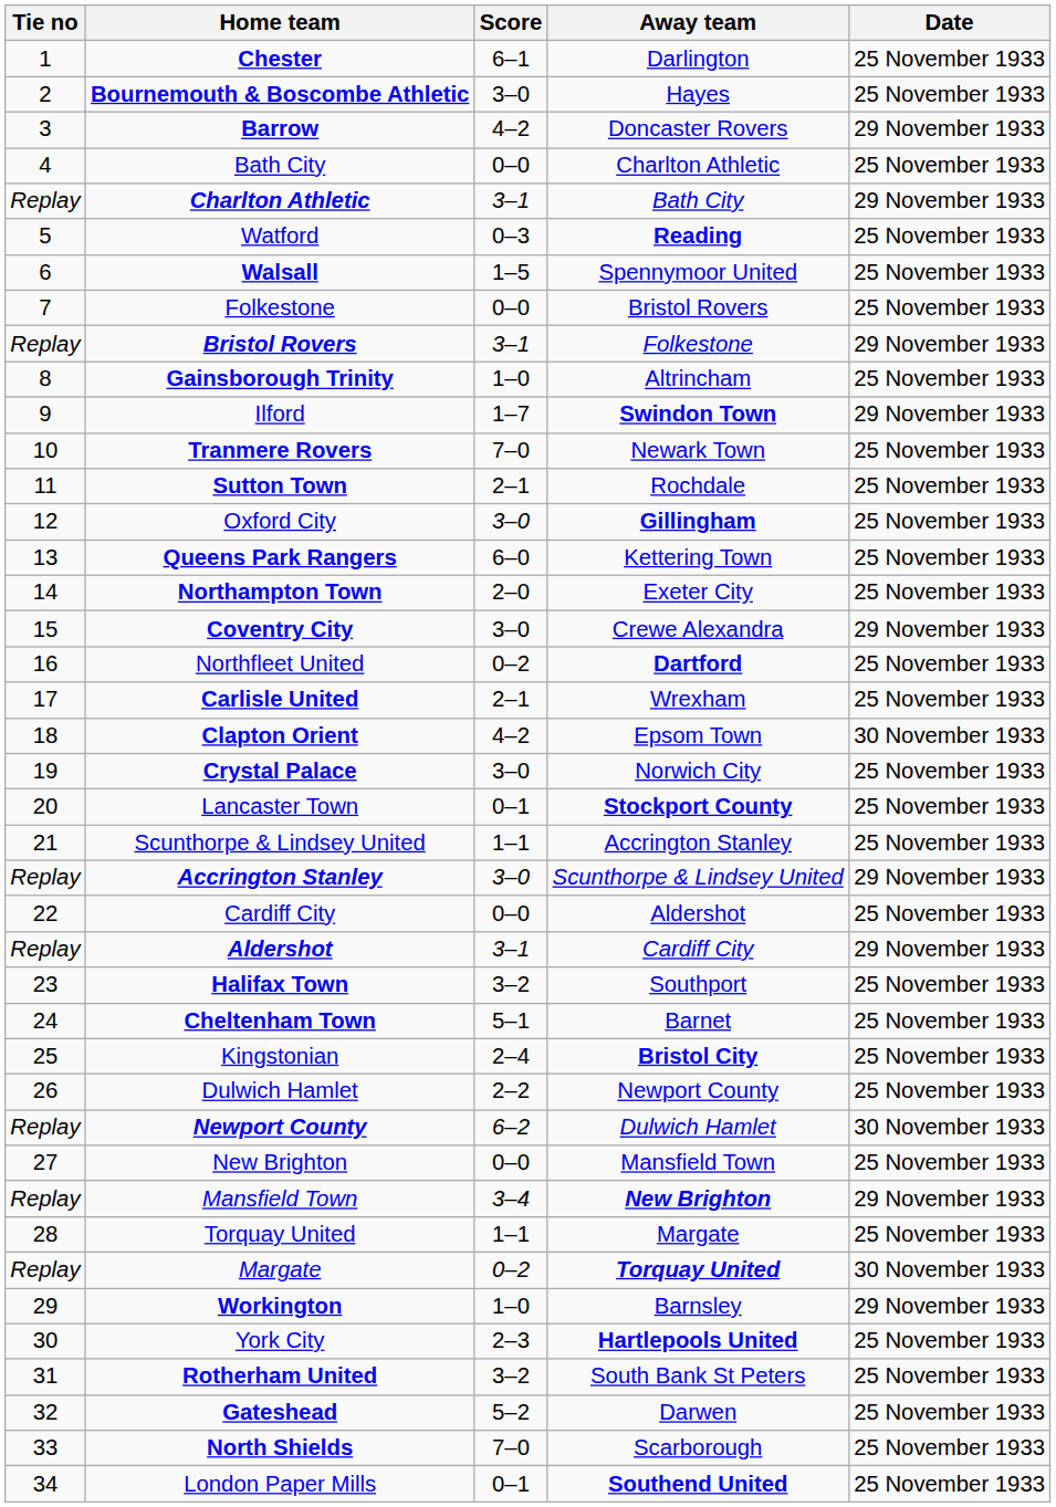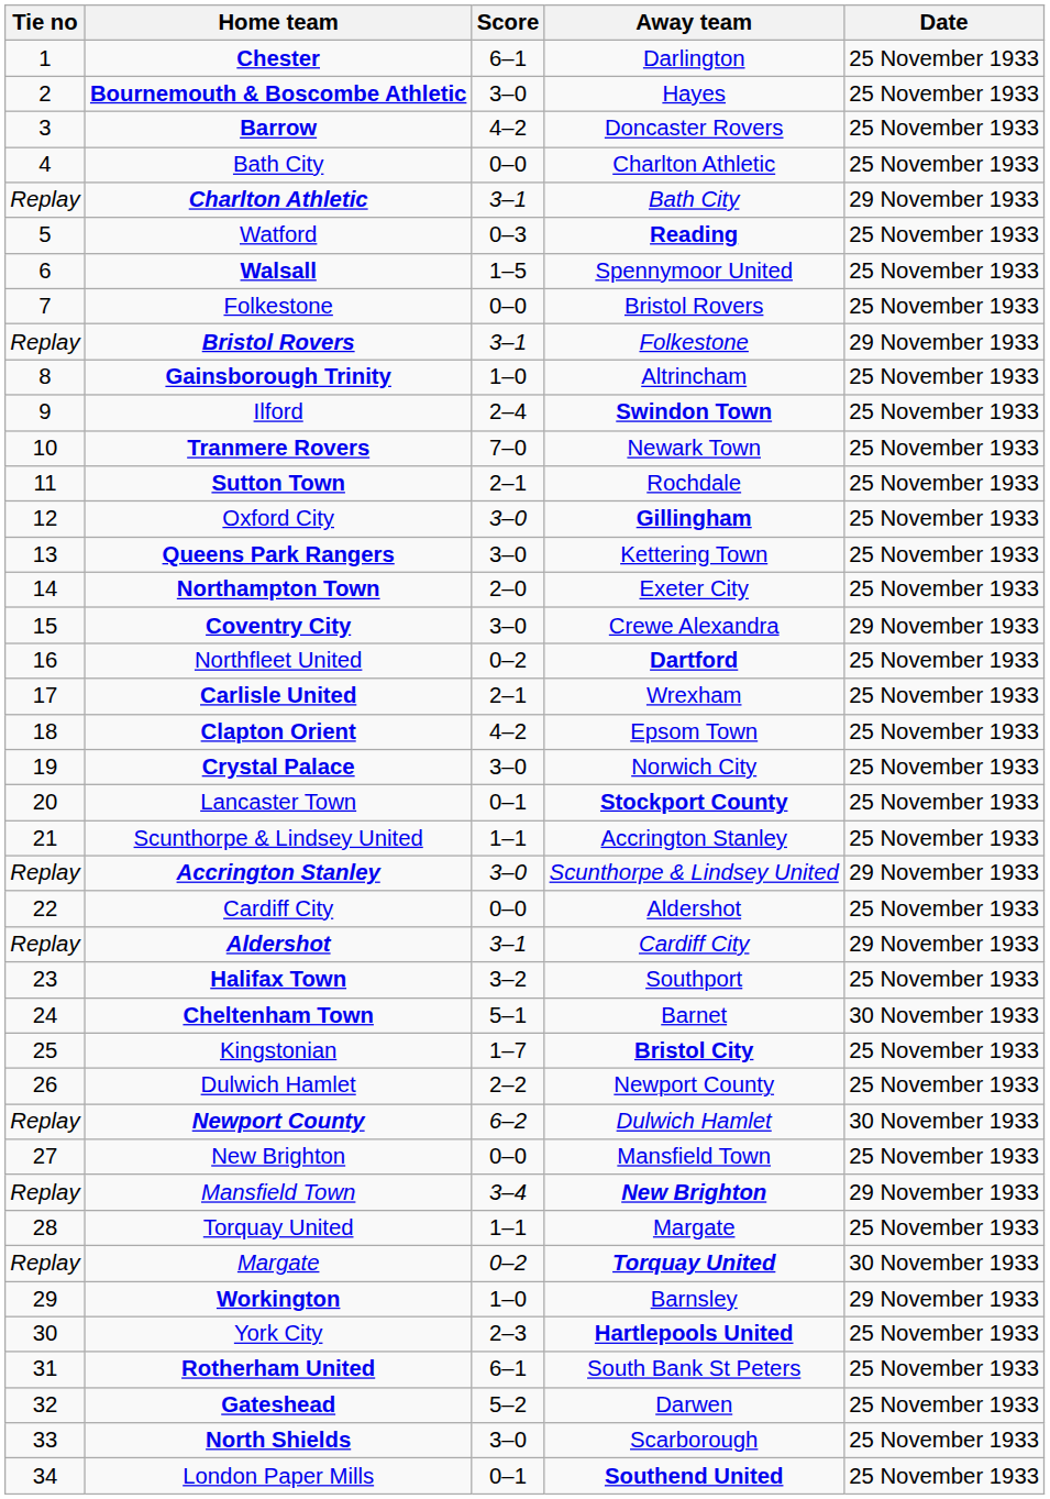 <table class="wikitable" style="text-align: center">
 <tr>
 <th>Tie no</th>
 <th>Home team</th>
 <th>Score</th>
 <th>Away team</th>
 <th>Date</th>
 </tr>
 <tr>
 <td>1</td>
 <td><strong><a href='#'>Chester</a></strong></td>
 <td>6–1</td>
 <td><a href='#'>Darlington</a></td>
 <td>25 November 1933</td>
 </tr>
 <tr>
 <td>2</td>
 <td><strong><a href='#'>Bournemouth & Boscombe Athletic</a></strong></td>
 <td>3–0</td>
 <td><a href='#'>Hayes</a></td>
 <td>25 November 1933</td>
 </tr>
 <tr>
 <td>3</td>
 <td><strong><a href='#'>Barrow</a></strong></td>
 <td>4–2</td>
 <td><a href='#'>Doncaster Rovers</a></td>
-<td>29 November 1933</td>
+<td>25 November 1933</td>
 </tr>
 <tr>
 <td>4</td>
 <td><a href='#'>Bath City</a></td>
 <td>0–0</td>
 <td><a href='#'>Charlton Athletic</a></td>
 <td>25 November 1933</td>
 </tr>
 <tr>
 <td><em>Replay</em></td>
 <td><strong><em><a href='#'>Charlton Athletic</a></em></strong></td>
 <td><em>3–1</em></td>
 <td><em><a href='#'>Bath City</a></em></td>
 <td>29 November 1933</td>
 </tr>
 <tr>
 <td>5</td>
 <td><a href='#'>Watford</a></td>
 <td>0–3</td>
 <td><strong><a href='#'>Reading</a></strong></td>
 <td>25 November 1933</td>
 </tr>
 <tr>
 <td>6</td>
 <td><strong><a href='#'>Walsall</a></strong></td>
 <td>1–5</td>
 <td><a href='#'>Spennymoor United</a></td>
 <td>25 November 1933</td>
 </tr>
 <tr>
 <td>7</td>
 <td><a href='#'>Folkestone</a></td>
 <td>0–0</td>
 <td><a href='#'>Bristol Rovers</a></td>
 <td>25 November 1933</td>
 </tr>
 <tr>
 <td><em>Replay</em></td>
 <td><strong><em><a href='#'>Bristol Rovers</a></em></strong></td>
 <td><em>3–1</em></td>
 <td><em><a href='#'>Folkestone</a></em></td>
 <td>29 November 1933</td>
 </tr>
 <tr>
 <td>8</td>
 <td><strong><a href='#'>Gainsborough Trinity</a></strong></td>
 <td>1–0</td>
 <td><a href='#'>Altrincham</a></td>
 <td>25 November 1933</td>
 </tr>
 <tr>
 <td>9</td>
 <td><a href='#'>Ilford</a></td>
-<td>1–7</td>
+<td>2–4</td>
 <td><strong><a href='#'>Swindon Town</a></strong></td>
-<td>29 November 1933</td>
+<td>25 November 1933</td>
 </tr>
 <tr>
 <td>10</td>
 <td><strong><a href='#'>Tranmere Rovers</a></strong></td>
 <td>7–0</td>
 <td><a href='#'>Newark Town</a></td>
 <td>25 November 1933</td>
 </tr>
 <tr>
 <td>11</td>
 <td><strong><a href='#'>Sutton Town</a></strong></td>
 <td>2–1</td>
 <td><a href='#'>Rochdale</a></td>
 <td>25 November 1933</td>
 </tr>
 <tr>
 <td>12</td>
 <td><a href='#'>Oxford City</a></td>
 <td><em>3–0</em></td>
 <td><strong><a href='#'>Gillingham</a></strong></td>
 <td>25 November 1933</td>
 </tr>
 <tr>
 <td>13</td>
 <td><strong><a href='#'>Queens Park Rangers</a></strong></td>
-<td>6–0</td>
+<td>3–0</td>
 <td><a href='#'>Kettering Town</a></td>
 <td>25 November 1933</td>
 </tr>
 <tr>
 <td>14</td>
 <td><strong><a href='#'>Northampton Town</a></strong></td>
 <td>2–0</td>
 <td><a href='#'>Exeter City</a></td>
 <td>25 November 1933</td>
 </tr>
 <tr>
 <td>15</td>
 <td><strong><a href='#'>Coventry City</a></strong></td>
 <td>3–0</td>
 <td><a href='#'>Crewe Alexandra</a></td>
 <td>29 November 1933</td>
 </tr>
 <tr>
 <td>16</td>
 <td><a href='#'>Northfleet United</a></td>
 <td>0–2</td>
 <td><strong><a href='#'>Dartford</a></strong></td>
 <td>25 November 1933</td>
 </tr>
 <tr>
 <td>17</td>
 <td><strong><a href='#'>Carlisle United</a></strong></td>
 <td>2–1</td>
 <td><a href='#'>Wrexham</a></td>
 <td>25 November 1933</td>
 </tr>
 <tr>
 <td>18</td>
 <td><strong><a href='#'>Clapton Orient</a></strong></td>
 <td>4–2</td>
 <td><a href='#'>Epsom Town</a></td>
-<td>30 November 1933</td>
+<td>25 November 1933</td>
 </tr>
 <tr>
 <td>19</td>
 <td><strong><a href='#'>Crystal Palace</a></strong></td>
 <td>3–0</td>
 <td><a href='#'>Norwich City</a></td>
 <td>25 November 1933</td>
 </tr>
 <tr>
 <td>20</td>
 <td><a href='#'>Lancaster Town</a></td>
 <td>0–1</td>
 <td><strong><a href='#'>Stockport County</a></strong></td>
 <td>25 November 1933</td>
 </tr>
 <tr>
 <td>21</td>
 <td><a href='#'>Scunthorpe & Lindsey United</a></td>
 <td>1–1</td>
 <td><a href='#'>Accrington Stanley</a></td>
 <td>25 November 1933</td>
 </tr>
 <tr>
 <td><em>Replay</em></td>
 <td><strong><em><a href='#'>Accrington Stanley</a></em></strong></td>
 <td><em>3–0</em></td>
 <td><em><a href='#'>Scunthorpe & Lindsey United</a></em></td>
 <td>29 November 1933</td>
 </tr>
 <tr>
 <td>22</td>
 <td><a href='#'>Cardiff City</a></td>
 <td>0–0</td>
 <td><a href='#'>Aldershot</a></td>
 <td>25 November 1933</td>
 </tr>
 <tr>
 <td><em>Replay</em></td>
 <td><strong><em><a href='#'>Aldershot</a></em></strong></td>
 <td><em>3–1</em></td>
 <td><em><a href='#'>Cardiff City</a></em></td>
 <td>29 November 1933</td>
 </tr>
 <tr>
 <td>23</td>
 <td><strong><a href='#'>Halifax Town</a></strong></td>
 <td>3–2</td>
 <td><a href='#'>Southport</a></td>
 <td>25 November 1933</td>
 </tr>
 <tr>
 <td>24</td>
 <td><strong><a href='#'>Cheltenham Town</a></strong></td>
 <td>5–1</td>
 <td><a href='#'>Barnet</a></td>
-<td>25 November 1933</td>
+<td>30 November 1933</td>
 </tr>
 <tr>
 <td>25</td>
 <td><a href='#'>Kingstonian</a></td>
-<td>2–4</td>
+<td>1–7</td>
 <td><strong><a href='#'>Bristol City</a></strong></td>
 <td>25 November 1933</td>
 </tr>
 <tr>
 <td>26</td>
 <td><a href='#'>Dulwich Hamlet</a></td>
 <td>2–2</td>
 <td><a href='#'>Newport County</a></td>
 <td>25 November 1933</td>
 </tr>
 <tr>
 <td><em>Replay</em></td>
 <td><strong><em><a href='#'>Newport County</a></em></strong></td>
 <td><em>6–2</em></td>
 <td><em><a href='#'>Dulwich Hamlet</a></em></td>
 <td>30 November 1933</td>
 </tr>
 <tr>
 <td>27</td>
 <td><a href='#'>New Brighton</a></td>
 <td>0–0</td>
 <td><a href='#'>Mansfield Town</a></td>
 <td>25 November 1933</td>
 </tr>
 <tr>
 <td><em>Replay</em></td>
 <td><em><a href='#'>Mansfield Town</a></em></td>
 <td><em>3–4</em></td>
 <td><strong><em><a href='#'>New Brighton</a></em></strong></td>
 <td>29 November 1933</td>
 </tr>
 <tr>
 <td>28</td>
 <td><a href='#'>Torquay United</a></td>
 <td>1–1</td>
 <td><a href='#'>Margate</a></td>
 <td>25 November 1933</td>
 </tr>
 <tr>
 <td><em>Replay</em></td>
 <td><em><a href='#'>Margate</a></em></td>
 <td><em>0–2</em></td>
 <td><strong><em><a href='#'>Torquay United</a></em></strong></td>
 <td>30 November 1933</td>
 </tr>
 <tr>
 <td>29</td>
 <td><strong><a href='#'>Workington</a></strong></td>
 <td>1–0</td>
 <td><a href='#'>Barnsley</a></td>
 <td>29 November 1933</td>
 </tr>
 <tr>
 <td>30</td>
 <td><a href='#'>York City</a></td>
 <td>2–3</td>
 <td><strong><a href='#'>Hartlepools United</a></strong></td>
 <td>25 November 1933</td>
 </tr>
 <tr>
 <td>31</td>
 <td><strong><a href='#'>Rotherham United</a></strong></td>
-<td>3–2</td>
+<td>6–1</td>
 <td><a href='#'>South Bank St Peters</a></td>
 <td>25 November 1933</td>
 </tr>
 <tr>
 <td>32</td>
 <td><strong><a href='#'>Gateshead</a></strong></td>
 <td>5–2</td>
 <td><a href='#'>Darwen</a></td>
 <td>25 November 1933</td>
 </tr>
 <tr>
 <td>33</td>
 <td><strong><a href='#'>North Shields</a></strong></td>
-<td>7–0</td>
+<td>3–0</td>
 <td><a href='#'>Scarborough</a></td>
 <td>25 November 1933</td>
 </tr>
 <tr>
 <td>34</td>
 <td><a href='#'>London Paper Mills</a></td>
 <td>0–1</td>
 <td><strong><a href='#'>Southend United</a></strong></td>
 <td>25 November 1933</td>
 </tr>
 </table>
